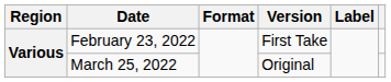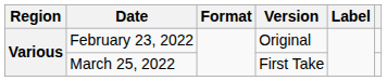 <table class="wikitable plainrowheaders">
 <tr>
 <th scope="col">Region</th>
 <th scope="col">Date</th>
 <th scope="col">Format</th>
 <th>Version</th>
 <th scope="col">Label</th>
 <th scope="col"></th>
 </tr>
 <tr>
 <th rowspan="2" scope="row">Various</th>
 <td>February 23, 2022</td>
 <td rowspan="2"></td>
-<td>First Take</td>
+<td>Original</td>
 <td rowspan="2"></td>
 <td align="center"></td>
 </tr>
 <tr>
 <td>March 25, 2022</td>
-<td>Original</td>
+<td>First Take</td>
 <td align="center"></td>
 </tr>
 </table>
